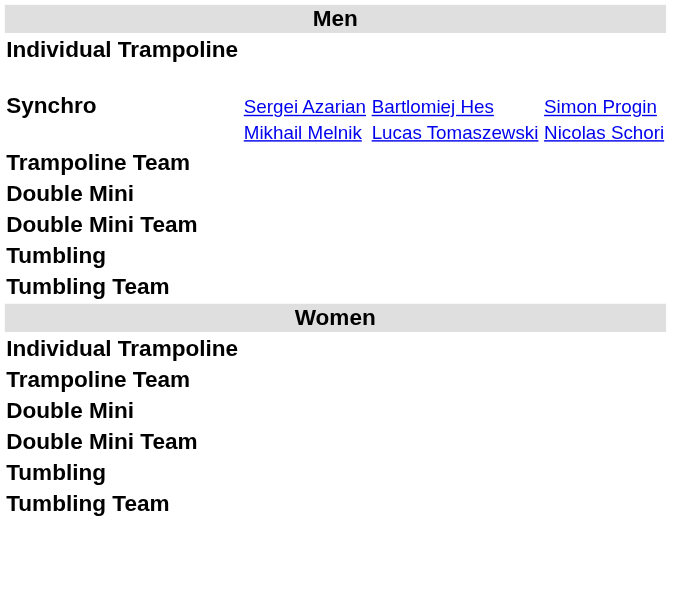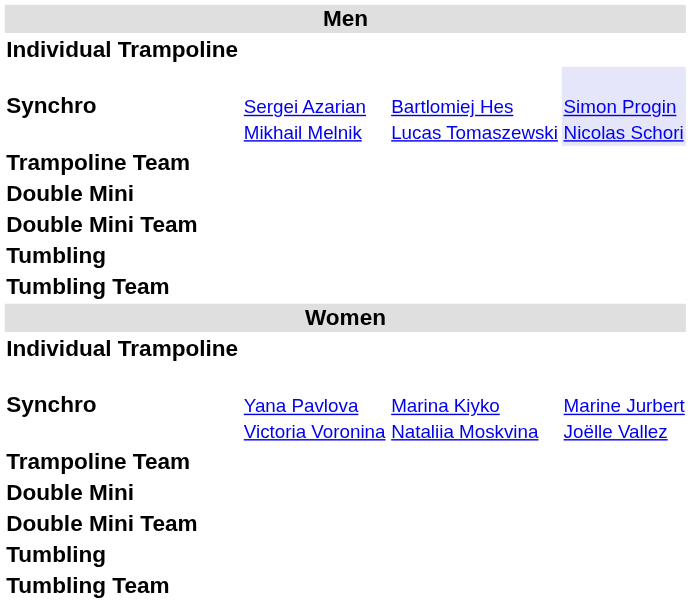 <table>
 <tr bgcolor="DFDFDF">
 <td colspan="4" align="center"><strong>Men</strong></td>
 </tr>
 <tr>
 <th scope=row style="text-align:left">Individual Trampoline</th>
 <td></td>
 <td></td>
 <td></td>
 </tr>
 <tr>
 <th scope=row style="text-align:left">Synchro</th>
 <td><br><small><a href='#'>Sergei Azarian</a><br><a href='#'>Mikhail Melnik</a></small></td>
 <td><br><small><a href='#'>Bartlomiej Hes</a><br><a href='#'>Lucas Tomaszewski</a></small></td>
-<td><br><small><a href='#'>Simon Progin</a><br><a href='#'>Nicolas Schori</a></small></td>
+<td style="background: lavender;"><br><small><a href='#'>Simon Progin</a><br><a href='#'>Nicolas Schori</a></small></td>
 </tr>
 <tr>
 <th scope=row style="text-align:left">Trampoline Team</th>
 <td></td>
 <td></td>
 <td></td>
 </tr>
 <tr>
 <th scope=row style="text-align:left">Double Mini</th>
 <td></td>
 <td></td>
 <td></td>
 </tr>
 <tr>
 <th scope=row style="text-align:left">Double Mini Team</th>
 <td></td>
 <td></td>
 <td></td>
 </tr>
 <tr>
 <th scope=row style="text-align:left">Tumbling</th>
 <td></td>
 <td></td>
 <td><br></td>
 </tr>
 <tr>
 <th scope=row style="text-align:left">Tumbling Team</th>
 <td></td>
 <td></td>
 <td></td>
 </tr>
 <tr bgcolor="DFDFDF">
 <td colspan="4" align="center"><strong>Women</strong></td>
 </tr>
 <tr>
 <th scope=row style="text-align:left">Individual Trampoline</th>
 <td></td>
 <td></td>
 <td></td>
 </tr>
 <tr>
+<th scope=row style="text-align:left">Synchro</th>
+<td><br><small><a href='#'>Yana Pavlova</a><br><a href='#'>Victoria Voronina</a></small></td>
+<td><br><small><a href='#'>Marina Kiyko</a><br><a href='#'>Nataliia Moskvina</a></small></td>
+<td><br><small><a href='#'>Marine Jurbert</a><br><a href='#'>Joëlle Vallez</a></small></td>
+</tr>
+<tr>
 <th scope=row style="text-align:left">Trampoline Team</th>
 <td></td>
 <td></td>
 <td></td>
 </tr>
 <tr>
 <th scope=row style="text-align:left">Double Mini</th>
 <td></td>
 <td></td>
 <td></td>
 </tr>
 <tr>
 <th scope=row style="text-align:left">Double Mini Team</th>
 <td></td>
 <td></td>
 <td></td>
 </tr>
 <tr>
 <th scope=row style="text-align:left">Tumbling</th>
 <td></td>
 <td></td>
 <td></td>
 </tr>
 <tr>
 <th scope=row style="text-align:left">Tumbling Team</th>
 <td></td>
 <td></td>
 <td></td>
 </tr>
 </table>
